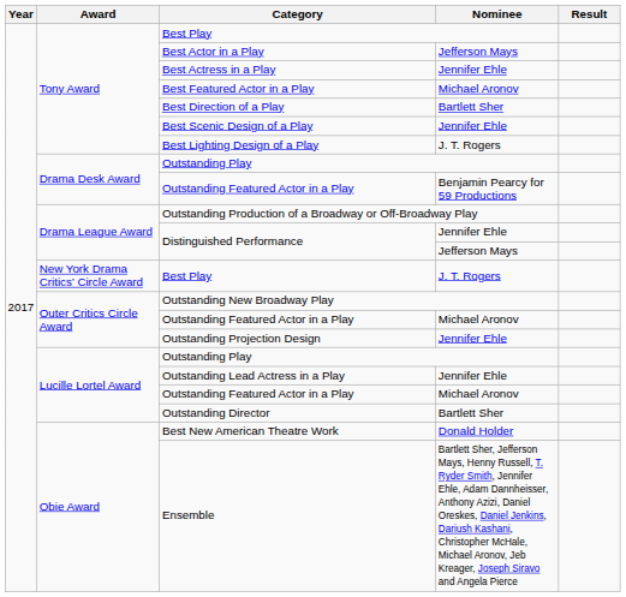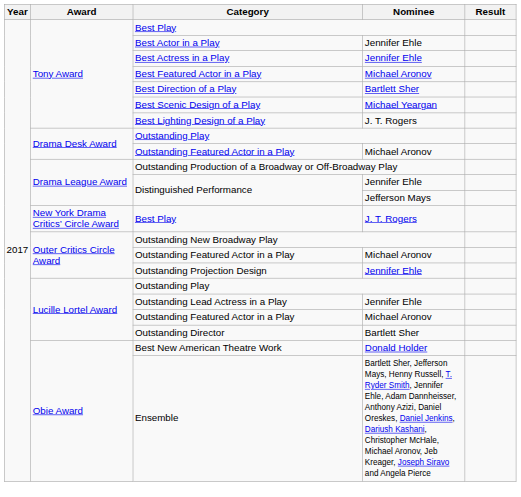 <table class="wikitable" width="95%">
 <tr>
 <th width="5%">Year</th>
 <th width="20%">Award</th>
 <th width="45%">Category</th>
 <th width="20%">Nominee</th>
 <th width="10%">Result</th>
 </tr>
 <tr>
 <td rowspan="22" style="text-align: center;">2017</td>
 <td rowspan="7"><a href='#'>Tony Award</a></td>
 <td colspan="2"><a href='#'>Best Play</a></td>
 <td></td>
 </tr>
 <tr>
 <td><a href='#'>Best Actor in a Play</a></td>
-<td><a href='#'>Jefferson Mays</a></td>
+<td>Jennifer Ehle</td>
 <td></td>
 </tr>
 <tr>
 <td><a href='#'>Best Actress in a Play</a></td>
 <td><a href='#'>Jennifer Ehle</a></td>
 <td></td>
 </tr>
 <tr>
 <td><a href='#'>Best Featured Actor in a Play</a></td>
 <td><a href='#'>Michael Aronov</a></td>
 <td></td>
 </tr>
 <tr>
 <td><a href='#'>Best Direction of a Play</a></td>
 <td><a href='#'>Bartlett Sher</a></td>
 <td></td>
 </tr>
 <tr>
 <td><a href='#'>Best Scenic Design of a Play</a></td>
-<td><a href='#'>Jennifer Ehle</a></td>
+<td><a href='#'>Michael Yeargan</a></td>
 <td></td>
 </tr>
 <tr>
 <td><a href='#'>Best Lighting Design of a Play</a></td>
 <td J. T. Rogers>J. T. Rogers</td>
 <td></td>
 </tr>
 <tr>
 <td rowspan="2"><a href='#'>Drama Desk Award</a></td>
 <td colspan="2"><a href='#'>Outstanding Play</a></td>
 <td></td>
 </tr>
 <tr>
 <td><a href='#'>Outstanding Featured Actor in a Play</a></td>
-<td>Benjamin Pearcy for <a href='#'>59 Productions</a></td>
+<td>Michael Aronov</td>
 <td></td>
 </tr>
 <tr>
 <td rowspan="3"><a href='#'>Drama League Award</a></td>
 <td colspan="2">Outstanding Production of a Broadway or Off-Broadway Play</td>
 <td></td>
 </tr>
 <tr>
 <td rowspan="2">Distinguished Performance</td>
 <td>Jennifer Ehle</td>
 <td></td>
 </tr>
 <tr>
 <td>Jefferson Mays</td>
 <td></td>
 </tr>
 <tr>
 <td><a href='#'>New York Drama Critics’ Circle Award</a></td>
 <td><a href='#'>Best Play</a></td>
 <td><a href='#'>J. T. Rogers</a></td>
 <td></td>
 </tr>
 <tr>
 <td rowspan="3"><a href='#'>Outer Critics Circle Award</a></td>
 <td colspan="2">Outstanding New Broadway Play</td>
 <td></td>
 </tr>
 <tr>
 <td>Outstanding Featured Actor in a Play</td>
 <td>Michael Aronov</td>
 <td></td>
 </tr>
 <tr>
 <td>Outstanding Projection Design</td>
 <td><a href='#'>Jennifer Ehle</a></td>
 <td></td>
 </tr>
 <tr>
 <td rowspan="4"><a href='#'>Lucille Lortel Award</a></td>
 <td colspan="2">Outstanding Play</td>
 <td></td>
 </tr>
 <tr>
 <td>Outstanding Lead Actress in a Play</td>
 <td>Jennifer Ehle</td>
 <td></td>
 </tr>
 <tr>
 <td>Outstanding Featured Actor in a Play</td>
 <td>Michael Aronov</td>
 <td></td>
 </tr>
 <tr>
 <td>Outstanding Director</td>
 <td>Bartlett Sher</td>
 <td></td>
 </tr>
 <tr>
 <td rowspan="2"><a href='#'>Obie Award</a></td>
 <td>Best New American Theatre Work</td>
 <td><a href='#'>Donald Holder</a></td>
 <td></td>
 </tr>
 <tr>
 <td>Ensemble</td>
 <td><small>Bartlett Sher, Jefferson Mays, Henny Russell, <a href='#'>T. Ryder Smith</a>, Jennifer Ehle, Adam Dannheisser, Anthony Azizi, Daniel Oreskes, <a href='#'>Daniel Jenkins</a>, <a href='#'>Dariush Kashani</a>, Christopher McHale, Michael Aronov, Jeb Kreager, <a href='#'>Joseph Siravo</a> and Angela Pierce</small></td>
 <td></td>
 </tr>
 </table>
